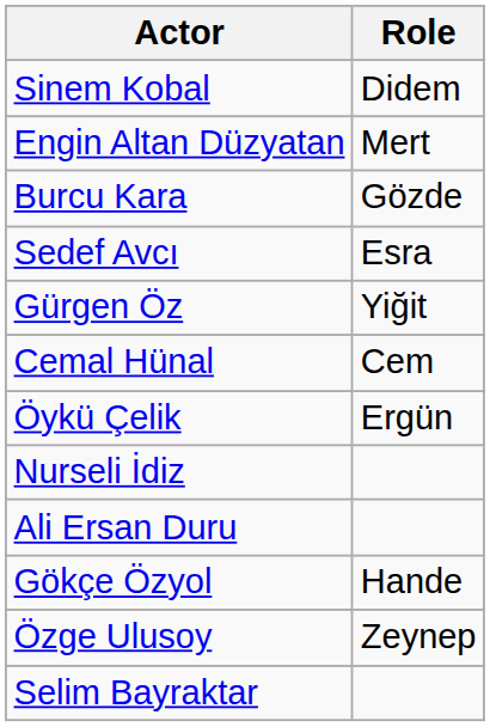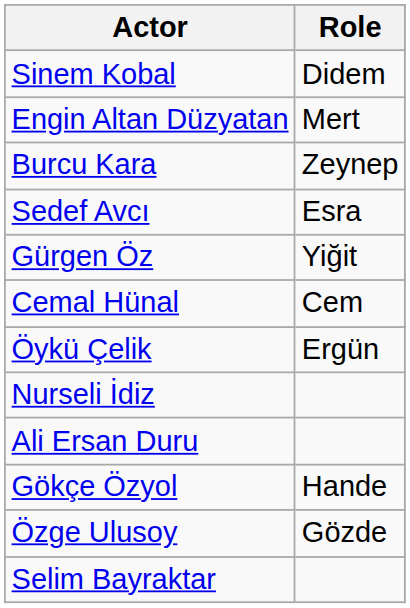 <table class="wikitable">
 <tr>
 <th align="left">Actor</th>
 <th align="left">Role</th>
 </tr>
 <tr>
 <td><a href='#'>Sinem Kobal</a></td>
 <td>Didem</td>
 </tr>
 <tr>
 <td><a href='#'>Engin Altan Düzyatan</a></td>
 <td>Mert</td>
 </tr>
 <tr>
 <td><a href='#'>Burcu Kara</a></td>
-<td>Gözde</td>
+<td>Zeynep</td>
 </tr>
 <tr>
 <td><a href='#'>Sedef Avcı</a></td>
 <td>Esra</td>
 </tr>
 <tr>
 <td><a href='#'>Gürgen Öz</a></td>
 <td>Yiğit</td>
 </tr>
 <tr>
 <td><a href='#'>Cemal Hünal</a></td>
 <td>Cem</td>
 </tr>
 <tr>
 <td><a href='#'>Öykü Çelik</a></td>
 <td>Ergün</td>
 </tr>
 <tr>
 <td><a href='#'>Nurseli İdiz</a></td>
 <td></td>
 </tr>
 <tr>
 <td><a href='#'>Ali Ersan Duru</a></td>
 <td></td>
 </tr>
 <tr>
 <td><a href='#'>Gökçe Özyol</a></td>
 <td>Hande</td>
 </tr>
 <tr>
 <td><a href='#'>Özge Ulusoy</a></td>
-<td>Zeynep</td>
+<td>Gözde</td>
 </tr>
 <tr>
 <td><a href='#'>Selim Bayraktar</a></td>
 <td></td>
 </tr>
 </table>
